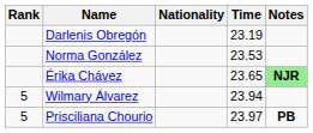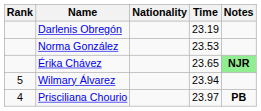 <table class="wikitable sortable" style="text-align:center">
 <tr>
 <th>Rank</th>
 <th>Name</th>
 <th>Nationality</th>
 <th>Time</th>
 <th>Notes</th>
 </tr>
 <tr>
 <td></td>
 <td align=left><a href='#'>Darlenis Obregón</a></td>
 <td align=left></td>
 <td>23.19</td>
 <td></td>
 </tr>
 <tr>
 <td></td>
 <td align=left><a href='#'>Norma González</a></td>
 <td align=left></td>
 <td>23.53</td>
 <td></td>
 </tr>
 <tr>
 <td></td>
 <td align=left><a href='#'>Érika Chávez</a></td>
 <td align=left></td>
 <td>23.65</td>
 <td style="background: lightgreen;"><strong>NJR</strong></td>
 </tr>
 <tr>
 <td>5</td>
 <td align=left><a href='#'>Wilmary Álvarez</a></td>
 <td align=left></td>
 <td>23.94</td>
 <td></td>
 </tr>
 <tr>
-<td>5</td>
+<td>4</td>
 <td align=left><a href='#'>Prisciliana Chourio</a></td>
 <td align=left></td>
 <td>23.97</td>
 <td><strong>PB</strong></td>
 </tr>
 </table>
